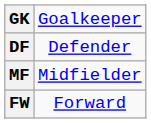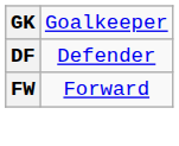 <table class="wikitable plainrowheaders" style="text-align:center;margin-left:1em;float:right;">
 <tr>
 <th scope="row">GK</th>
 <td><a href='#'>Goalkeeper</a></td>
 </tr>
 <tr>
 <th scope="row">DF</th>
 <td><a href='#'>Defender</a></td>
 </tr>
 <tr>
-<th scope="row">MF</th>
-<td><a href='#'>Midfielder</a></td>
-</tr>
-<tr>
 <th scope="row">FW</th>
 <td><a href='#'>Forward</a></td>
 </tr>
 </table>
